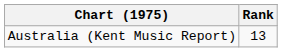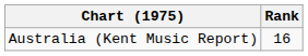 <table class="wikitable sortable">
 <tr>
 <th>Chart (1975)</th>
 <th>Rank</th>
 </tr>
 <tr>
 <td>Australia (Kent Music Report)</td>
-<td style="text-align:center;">13</td>
+<td style="text-align:center;">16</td>
 </tr>
 </table>
